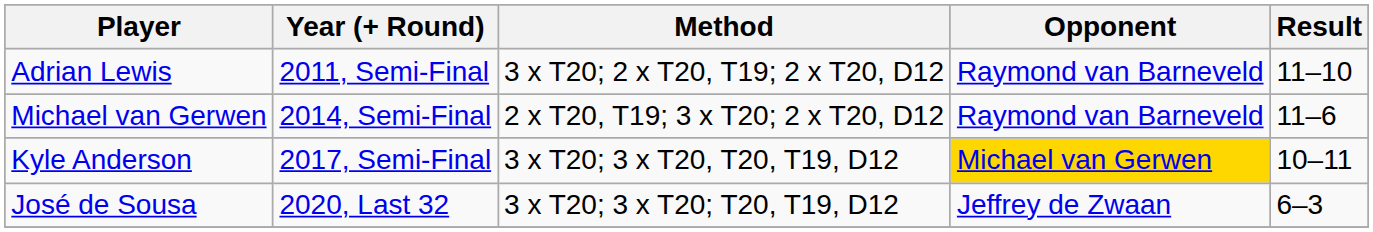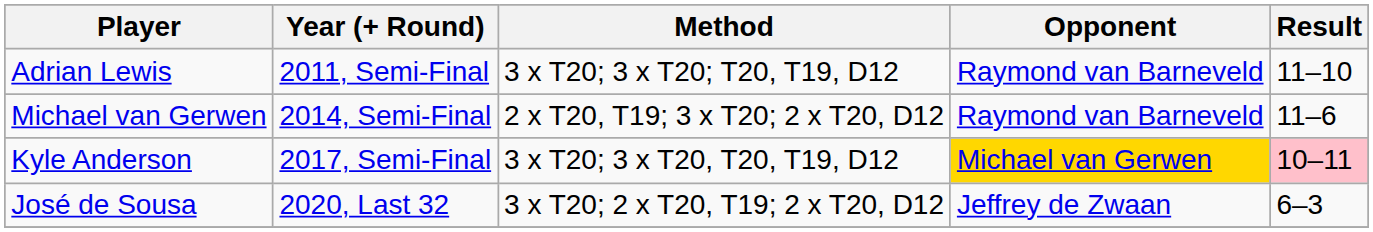 <table class="wikitable sortable">
 <tr>
 <th>Player</th>
 <th>Year (+ Round)</th>
 <th>Method</th>
 <th>Opponent</th>
 <th>Result</th>
 </tr>
 <tr>
 <td> <a href='#'>Adrian Lewis</a></td>
 <td><a href='#'>2011, Semi-Final</a></td>
-<td>3 x T20; 2 x T20, T19; 2 x T20, D12</td>
+<td>3 x T20; 3 x T20; T20, T19, D12</td>
 <td> <a href='#'>Raymond van Barneveld</a></td>
 <td>11–10</td>
 </tr>
 <tr>
 <td> <a href='#'>Michael van Gerwen</a></td>
 <td><a href='#'>2014, Semi-Final</a></td>
 <td>2 x T20, T19; 3 x T20; 2 x T20, D12</td>
 <td> <a href='#'>Raymond van Barneveld</a></td>
 <td>11–6</td>
 </tr>
 <tr>
 <td> <a href='#'>Kyle Anderson</a></td>
 <td><a href='#'>2017, Semi-Final</a></td>
 <td>3 x T20; 3 x T20, T20, T19, D12</td>
 <td style="background: gold;"> <a href='#'>Michael van Gerwen</a></td>
-<td>10–11</td>
+<td style="background: pink;">10–11</td>
 </tr>
 <tr>
 <td> <a href='#'>José de Sousa</a></td>
 <td><a href='#'>2020, Last 32</a></td>
-<td>3 x T20; 3 x T20; T20, T19, D12</td>
+<td>3 x T20; 2 x T20, T19; 2 x T20, D12</td>
 <td> <a href='#'>Jeffrey de Zwaan</a></td>
 <td>6–3</td>
 </tr>
 <tr>
 </tr>
 </table>
